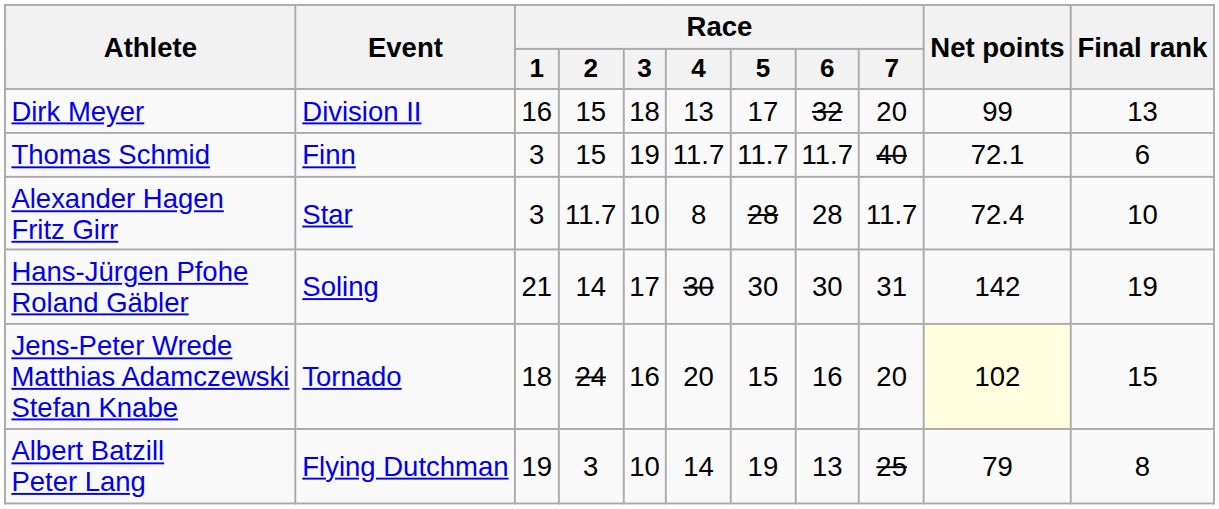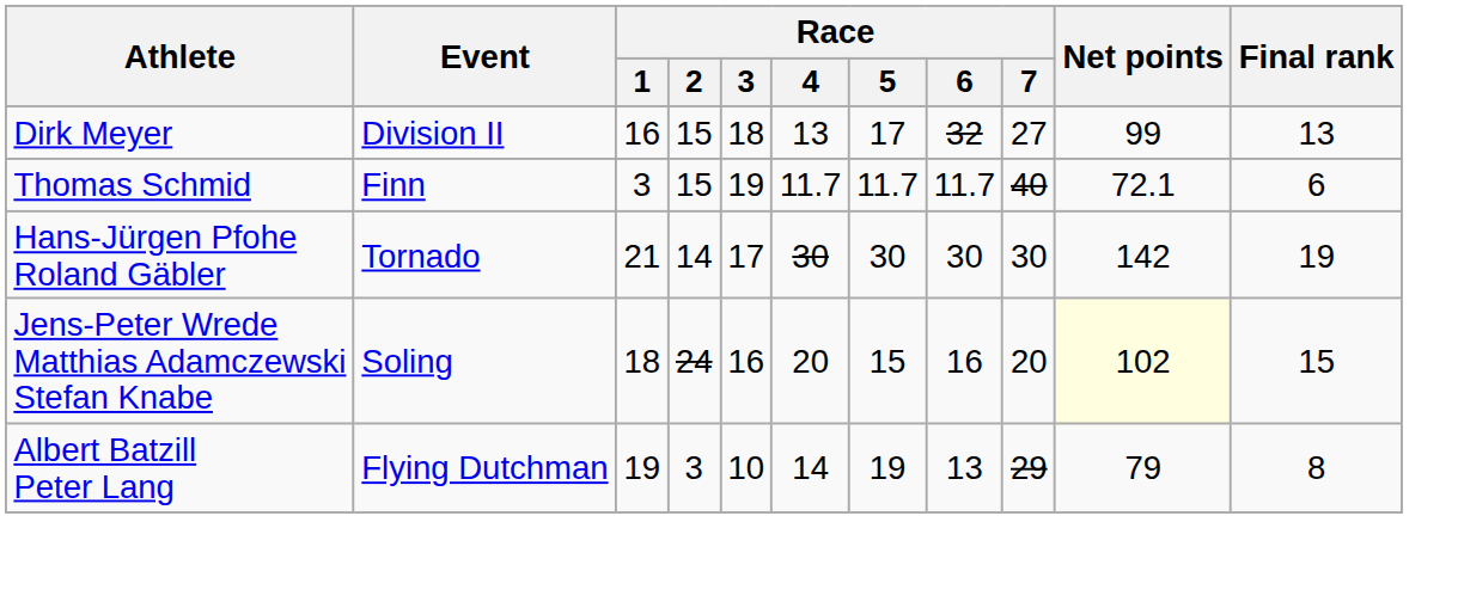 <table class="wikitable" style="font-size:90%">
 <tr>
 <th rowspan=2>Athlete</th>
 <th rowspan=2>Event</th>
 <th colspan=7>Race</th>
 <th rowspan=2>Net points</th>
 <th rowspan=2>Final rank</th>
 </tr>
 <tr style="font-size:95%">
 <th>1</th>
 <th>2</th>
 <th>3</th>
 <th>4</th>
 <th>5</th>
 <th>6</th>
 <th>7</th>
 </tr>
 <tr align=center>
 <td align=left><a href='#'>Dirk Meyer</a></td>
 <td align=left><a href='#'>Division II</a></td>
 <td>16</td>
 <td>15</td>
 <td>18</td>
 <td>13</td>
 <td>17</td>
 <td><s>32</s></td>
-<td>20</td>
+<td>27</td>
 <td>99</td>
 <td>13</td>
 </tr>
 <tr align=center>
 <td align=left><a href='#'>Thomas Schmid</a></td>
 <td align=left><a href='#'>Finn</a></td>
 <td>3</td>
 <td>15</td>
 <td>19</td>
 <td>11.7</td>
 <td>11.7</td>
 <td>11.7</td>
 <td><s>40</s></td>
 <td>72.1</td>
 <td>6</td>
 </tr>
 <tr align=center>
-<td align=left><a href='#'>Alexander Hagen</a><br><a href='#'>Fritz Girr</a></td>
-<td align=left><a href='#'>Star</a></td>
-<td>3</td>
-<td>11.7</td>
-<td>10</td>
-<td>8</td>
-<td><s>28</s></td>
-<td>28</td>
-<td>11.7</td>
-<td>72.4</td>
-<td>10</td>
-</tr>
-<tr align=center>
 <td align=left><a href='#'>Hans-Jürgen Pfohe</a><br><a href='#'>Roland Gäbler</a></td>
-<td align=left><a href='#'>Soling</a></td>
+<td align=left><a href='#'>Tornado</a></td>
 <td>21</td>
 <td>14</td>
 <td>17</td>
 <td><s>30</s></td>
 <td>30</td>
 <td>30</td>
-<td>31</td>
+<td>30</td>
 <td>142</td>
 <td>19</td>
 </tr>
 <tr align=center>
 <td align=left><a href='#'>Jens-Peter Wrede</a><br><a href='#'>Matthias Adamczewski</a><br><a href='#'>Stefan Knabe</a></td>
-<td align=left><a href='#'>Tornado</a></td>
+<td align=left><a href='#'>Soling</a></td>
 <td>18</td>
 <td><s>24</s></td>
 <td>16</td>
 <td>20</td>
 <td>15</td>
 <td>16</td>
 <td>20</td>
 <td style="background: lightyellow;">102</td>
 <td>15</td>
 </tr>
 <tr align=center>
 <td align=left><a href='#'>Albert Batzill</a><br><a href='#'>Peter Lang</a></td>
 <td><a href='#'>Flying Dutchman</a></td>
 <td>19</td>
 <td>3</td>
 <td>10</td>
 <td>14</td>
 <td>19</td>
 <td>13</td>
-<td><s>25</s></td>
+<td><s>29</s></td>
 <td>79</td>
 <td>8</td>
 </tr>
 </table>
